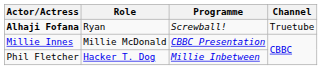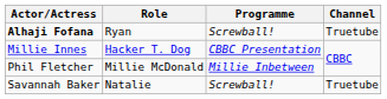 <table class="wikitable">
 <tr>
 <th>Actor/Actress</th>
 <th>Role</th>
 <th>Programme</th>
 <th>Channel</th>
 </tr>
 <tr>
 <td><strong>Alhaji Fofana</strong></td>
 <td>Ryan</td>
 <td><em>Screwball!</em></td>
 <td>Truetube</td>
 </tr>
 <tr>
 <td><a href='#'>Millie Innes</a></td>
-<td>Millie McDonald</td>
+<td><a href='#'>Hacker T. Dog</a></td>
 <td><em><a href='#'>CBBC Presentation</a></em></td>
 <td rowspan="2"><a href='#'>CBBC</a></td>
 </tr>
 <tr>
 <td>Phil Fletcher</td>
-<td><a href='#'>Hacker T. Dog</a></td>
+<td>Millie McDonald</td>
 <td><em><a href='#'>Millie Inbetween</a></em></td>
 </tr>
+<tr>
+<td>Savannah Baker</td>
+<td>Natalie</td>
+<td><em>Screwball!</em></td>
+<td>Truetube</td>
+</tr>
 </table>
